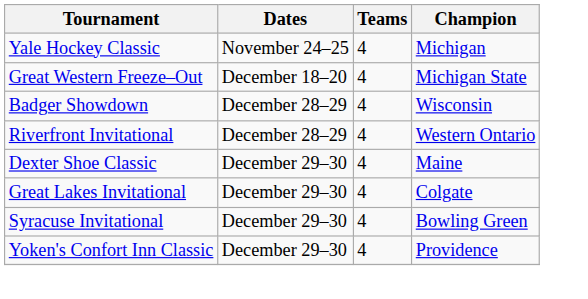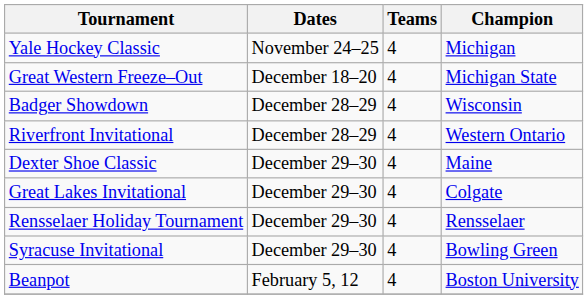 <table class="wikitable">
 <tr>
 <th>Tournament</th>
 <th>Dates</th>
 <th>Teams</th>
 <th>Champion</th>
 </tr>
 <tr>
 <td><a href='#'>Yale Hockey Classic</a></td>
 <td>November 24–25</td>
 <td>4</td>
 <td><a href='#'>Michigan</a></td>
 </tr>
 <tr>
 <td><a href='#'>Great Western Freeze–Out</a></td>
 <td>December 18–20</td>
 <td>4</td>
 <td><a href='#'>Michigan State</a></td>
 </tr>
 <tr>
 <td><a href='#'>Badger Showdown</a></td>
 <td>December 28–29</td>
 <td>4</td>
 <td><a href='#'>Wisconsin</a></td>
 </tr>
 <tr>
 <td><a href='#'>Riverfront Invitational</a></td>
 <td>December 28–29</td>
 <td>4</td>
 <td><a href='#'>Western Ontario</a></td>
 </tr>
 <tr>
 <td><a href='#'>Dexter Shoe Classic</a></td>
 <td>December 29–30</td>
 <td>4</td>
 <td><a href='#'>Maine</a></td>
 </tr>
 <tr>
 <td><a href='#'>Great Lakes Invitational</a></td>
 <td>December 29–30</td>
 <td>4</td>
 <td><a href='#'>Colgate</a></td>
 </tr>
 <tr>
+<td><a href='#'>Rensselaer Holiday Tournament</a></td>
+<td>December 29–30</td>
+<td>4</td>
+<td><a href='#'>Rensselaer</a></td>
+</tr>
+<tr>
 <td><a href='#'>Syracuse Invitational</a></td>
 <td>December 29–30</td>
 <td>4</td>
 <td><a href='#'>Bowling Green</a></td>
 </tr>
 <tr>
-<td><a href='#'>Yoken's Confort Inn Classic</a></td>
-<td>December 29–30</td>
+<td><a href='#'>Beanpot</a></td>
+<td>February 5, 12</td>
 <td>4</td>
-<td><a href='#'>Providence</a></td>
+<td><a href='#'>Boston University</a></td>
 </tr>
 <tr>
 </tr>
 </table>
